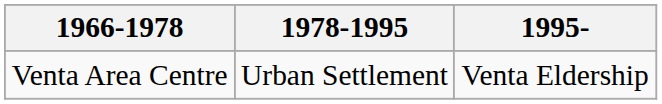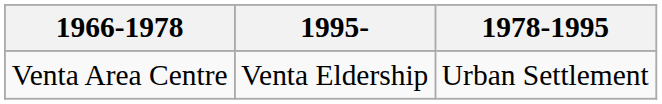 <table class="wikitable">
 <tr>
 <th>1966-1978</th>
+<th>1995-</th>
 <th>1978-1995</th>
-<th>1995-</th>
 </tr>
 <tr>
 <td>Venta Area Centre</td>
+<td>Venta Eldership</td>
 <td>Urban Settlement</td>
-<td>Venta Eldership</td>
 </tr>
 </table>
